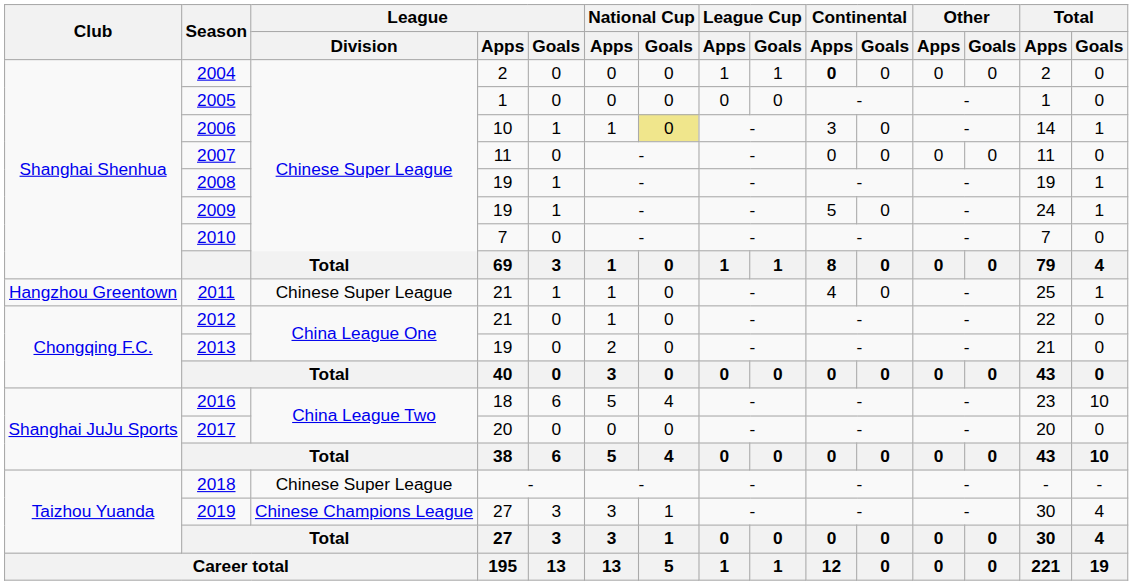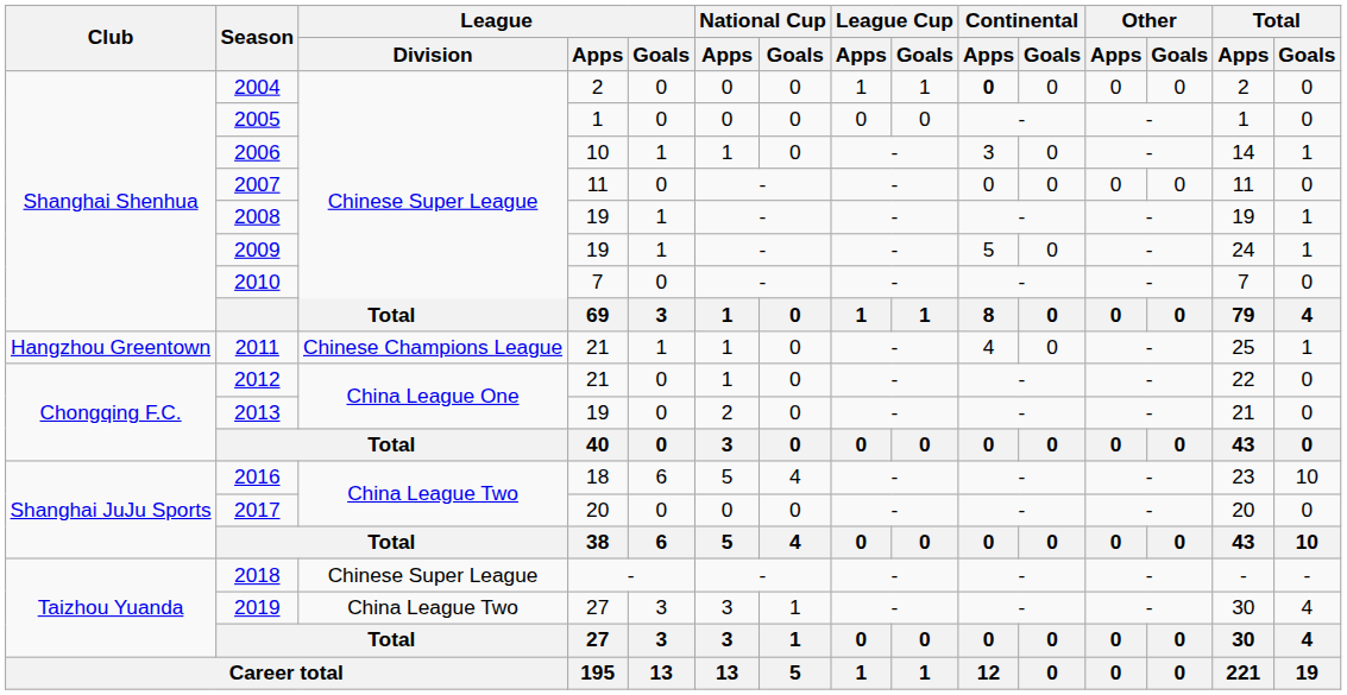 <table class="wikitable" style="text-align: center">
 <tr>
 <th rowspan="2">Club</th>
 <th rowspan="2">Season</th>
 <th colspan="3">League</th>
 <th colspan="2">National Cup</th>
 <th colspan="2">League Cup</th>
 <th colspan="2">Continental</th>
 <th colspan="2">Other</th>
 <th colspan="2">Total</th>
 </tr>
 <tr>
 <th>Division</th>
 <th>Apps</th>
 <th>Goals</th>
 <th>Apps</th>
 <th>Goals</th>
 <th>Apps</th>
 <th>Goals</th>
 <th>Apps</th>
 <th>Goals</th>
 <th>Apps</th>
 <th>Goals</th>
 <th>Apps</th>
 <th>Goals</th>
 </tr>
 <tr>
 <td rowspan="8"><a href='#'>Shanghai Shenhua</a></td>
 <td><a href='#'>2004</a></td>
 <td rowspan="8"><a href='#'>Chinese Super League</a></td>
 <td>2</td>
 <td>0</td>
 <td>0</td>
 <td>0</td>
 <td>1</td>
 <td>1</td>
 <td><strong>0</strong></td>
 <td>0</td>
 <td>0</td>
 <td>0</td>
 <td>2</td>
 <td>0</td>
 </tr>
 <tr>
 <td><a href='#'>2005</a></td>
 <td>1</td>
 <td>0</td>
 <td>0</td>
 <td>0</td>
 <td>0</td>
 <td>0</td>
 <td colspan="2">-</td>
 <td colspan="2">-</td>
 <td>1</td>
 <td>0</td>
 </tr>
 <tr>
 <td><a href='#'>2006</a></td>
 <td>10</td>
 <td>1</td>
 <td>1</td>
-<td style="background: khaki;">0</td>
+<td>0</td>
 <td colspan="2">-</td>
 <td>3</td>
 <td>0</td>
 <td colspan="2">-</td>
 <td>14</td>
 <td>1</td>
 </tr>
 <tr>
 <td><a href='#'>2007</a></td>
 <td>11</td>
 <td>0</td>
 <td colspan="2">-</td>
 <td colspan="2">-</td>
 <td>0</td>
 <td>0</td>
 <td>0</td>
 <td>0</td>
 <td>11</td>
 <td>0</td>
 </tr>
 <tr>
 <td><a href='#'>2008</a></td>
 <td>19</td>
 <td>1</td>
 <td colspan="2">-</td>
 <td colspan="2">-</td>
 <td colspan="2">-</td>
 <td colspan="2">-</td>
 <td>19</td>
 <td>1</td>
 </tr>
 <tr>
 <td><a href='#'>2009</a></td>
 <td>19</td>
 <td>1</td>
 <td colspan="2">-</td>
 <td colspan="2">-</td>
 <td>5</td>
 <td>0</td>
 <td colspan="2">-</td>
 <td>24</td>
 <td>1</td>
 </tr>
 <tr>
 <td><a href='#'>2010</a></td>
 <td>7</td>
 <td>0</td>
 <td colspan="2">-</td>
 <td colspan="2">-</td>
 <td colspan="2">-</td>
 <td colspan="2">-</td>
 <td>7</td>
 <td>0</td>
 </tr>
 <tr>
 <th colspan=2>Total</th>
 <th>69</th>
 <th>3</th>
 <th>1</th>
 <th>0</th>
 <th>1</th>
 <th>1</th>
 <th>8</th>
 <th>0</th>
 <th>0</th>
 <th>0</th>
 <th>79</th>
 <th>4</th>
 </tr>
 <tr>
 <td><a href='#'>Hangzhou Greentown</a></td>
 <td><a href='#'>2011</a></td>
-<td>Chinese Super League</td>
+<td><a href='#'>Chinese Champions League</a></td>
 <td>21</td>
 <td>1</td>
 <td>1</td>
 <td>0</td>
 <td colspan="2">-</td>
 <td>4</td>
 <td>0</td>
 <td colspan="2">-</td>
 <td>25</td>
 <td>1</td>
 </tr>
 <tr>
 <td rowspan=3><a href='#'>Chongqing F.C.</a></td>
 <td><a href='#'>2012</a></td>
 <td rowspan=2><a href='#'>China League One</a></td>
 <td>21</td>
 <td>0</td>
 <td>1</td>
 <td>0</td>
 <td colspan="2">-</td>
 <td colspan="2">-</td>
 <td colspan="2">-</td>
 <td>22</td>
 <td>0</td>
 </tr>
 <tr>
 <td><a href='#'>2013</a></td>
 <td>19</td>
 <td>0</td>
 <td>2</td>
 <td>0</td>
 <td colspan="2">-</td>
 <td colspan="2">-</td>
 <td colspan="2">-</td>
 <td>21</td>
 <td>0</td>
 </tr>
 <tr>
 <th colspan=2>Total</th>
 <th>40</th>
 <th>0</th>
 <th>3</th>
 <th>0</th>
 <th>0</th>
 <th>0</th>
 <th>0</th>
 <th>0</th>
 <th>0</th>
 <th>0</th>
 <th>43</th>
 <th>0</th>
 </tr>
 <tr>
 <td rowspan=3><a href='#'>Shanghai JuJu Sports</a></td>
 <td><a href='#'>2016</a></td>
 <td rowspan=2><a href='#'>China League Two</a></td>
 <td>18</td>
 <td>6</td>
 <td>5</td>
 <td>4</td>
 <td colspan="2">-</td>
 <td colspan="2">-</td>
 <td colspan="2">-</td>
 <td>23</td>
 <td>10</td>
 </tr>
 <tr>
 <td><a href='#'>2017</a></td>
 <td>20</td>
 <td>0</td>
 <td>0</td>
 <td>0</td>
 <td colspan="2">-</td>
 <td colspan="2">-</td>
 <td colspan="2">-</td>
 <td>20</td>
 <td>0</td>
 </tr>
 <tr>
 <th colspan="2"><strong>Total</strong></th>
 <th>38</th>
 <th>6</th>
 <th>5</th>
 <th>4</th>
 <th>0</th>
 <th>0</th>
 <th>0</th>
 <th>0</th>
 <th>0</th>
 <th>0</th>
 <th>43</th>
 <th>10</th>
 </tr>
 <tr>
 <td rowspan=3><a href='#'>Taizhou Yuanda</a></td>
 <td><a href='#'>2018</a></td>
 <td>Chinese Super League</td>
 <td colspan="2">-</td>
 <td colspan="2">-</td>
 <td colspan="2">-</td>
 <td colspan="2">-</td>
 <td colspan="2">-</td>
 <td>-</td>
 <td>-</td>
 </tr>
 <tr>
 <td><a href='#'>2019</a></td>
-<td><a href='#'>Chinese Champions League</a></td>
+<td>China League Two</td>
 <td>27</td>
 <td>3</td>
 <td>3</td>
 <td>1</td>
 <td colspan="2">-</td>
 <td colspan="2">-</td>
 <td colspan="2">-</td>
 <td>30</td>
 <td>4</td>
 </tr>
 <tr>
 <th colspan="2"><strong>Total</strong></th>
 <th>27</th>
 <th>3</th>
 <th>3</th>
 <th>1</th>
 <th>0</th>
 <th>0</th>
 <th>0</th>
 <th>0</th>
 <th>0</th>
 <th>0</th>
 <th>30</th>
 <th>4</th>
 </tr>
 <tr>
 <th colspan=3>Career total</th>
 <th>195</th>
 <th>13</th>
 <th>13</th>
 <th>5</th>
 <th>1</th>
 <th>1</th>
 <th>12</th>
 <th>0</th>
 <th>0</th>
 <th>0</th>
 <th>221</th>
 <th>19</th>
 </tr>
 </table>
